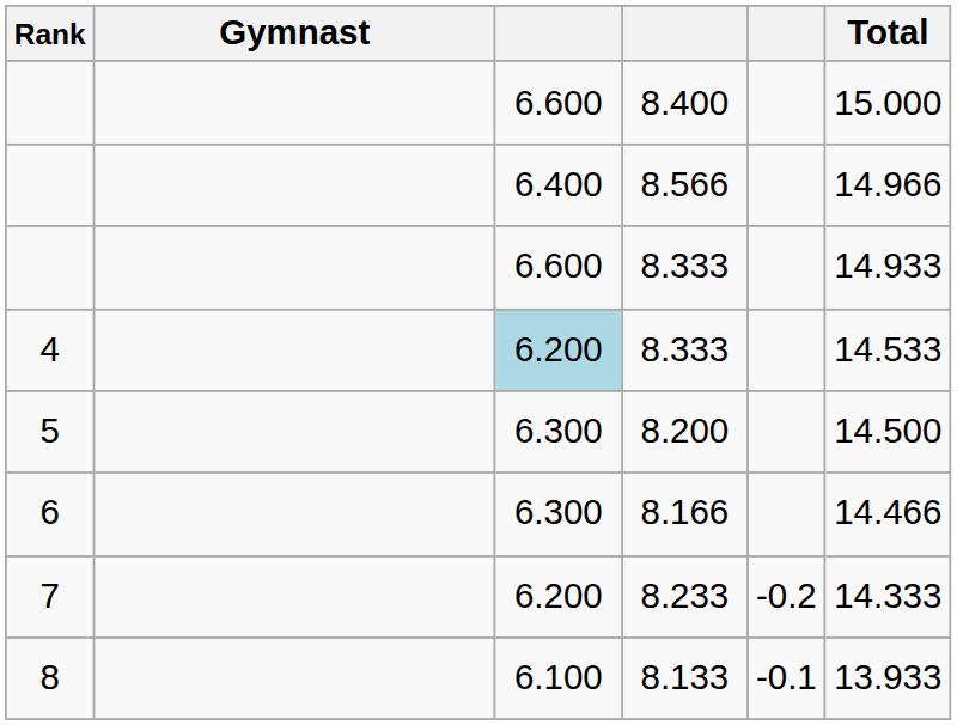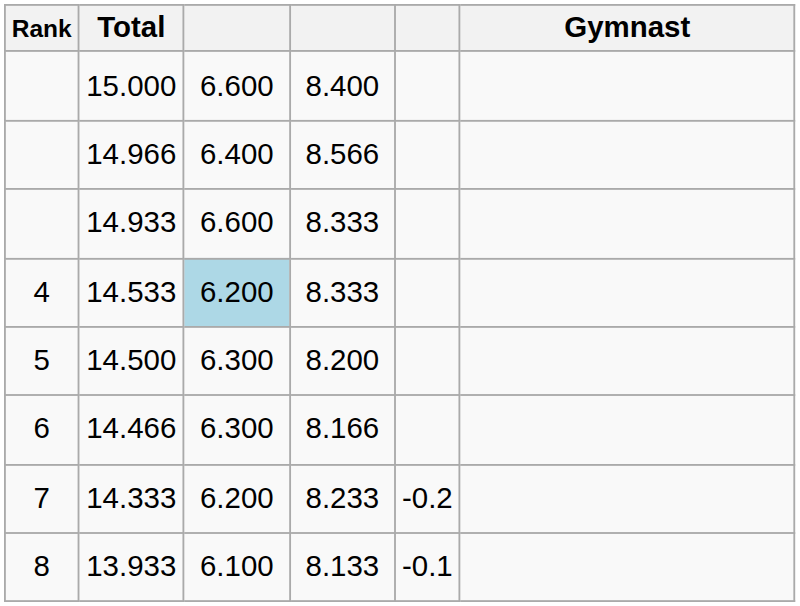 <table style="text-align:center;" class="wikitable sortable">
 <tr>
 <th scope="col" style="width:15px;"><small>Rank</small></th>
-<th scope="col" style="width:175px;">Gymnast</th>
+<th scope="col" style="width:50px;">Total</th>
 <th scope="col" style="width:50px;"><small></small></th>
 <th scope="col" style="width:50px;"><small></small></th>
 <th scope="col" style="width:20px;"><small></small></th>
-<th scope="col" style="width:50px;">Total</th>
+<th scope="col" style="width:175px;">Gymnast</th>
 </tr>
 <tr>
 <td scope="row" style="text-align:center"></td>
-<td style="height:30px; text-align:left;"></td>
+<td>15.000</td>
 <td>6.600</td>
 <td>8.400</td>
 <td></td>
-<td>15.000</td>
+<td style="height:30px; text-align:left;"></td>
 </tr>
 <tr>
 <td scope="row" style="text-align:center"></td>
-<td style="height:30px; text-align:left;"></td>
+<td>14.966</td>
 <td>6.400</td>
 <td>8.566</td>
 <td></td>
-<td>14.966</td>
+<td style="height:30px; text-align:left;"></td>
 </tr>
 <tr>
 <td scope="row" style="text-align:center"></td>
-<td style="height:30px; text-align:left;"></td>
+<td>14.933</td>
 <td>6.600</td>
 <td>8.333</td>
 <td></td>
-<td>14.933</td>
+<td style="height:30px; text-align:left;"></td>
 </tr>
 <tr>
 <td scope="row" style="text-align:center">4</td>
-<td style="height:30px; text-align:left;"></td>
+<td>14.533</td>
 <td style="background: lightblue;">6.200</td>
 <td>8.333</td>
 <td></td>
-<td>14.533</td>
+<td style="height:30px; text-align:left;"></td>
 </tr>
 <tr>
 <td scope="row" style="text-align:center">5</td>
-<td style="height:30px; text-align:left;"></td>
+<td>14.500</td>
 <td>6.300</td>
 <td>8.200</td>
 <td></td>
-<td>14.500</td>
+<td style="height:30px; text-align:left;"></td>
 </tr>
 <tr>
 <td scope="row" style="text-align:center">6</td>
-<td style="height:30px; text-align:left;"></td>
+<td>14.466</td>
 <td>6.300</td>
 <td>8.166</td>
 <td></td>
-<td>14.466</td>
+<td style="height:30px; text-align:left;"></td>
 </tr>
 <tr>
 <td scope="row" style="text-align:center">7</td>
-<td style="height:30px; text-align:left;"></td>
+<td>14.333</td>
 <td>6.200</td>
 <td>8.233</td>
 <td>-0.2</td>
-<td>14.333</td>
+<td style="height:30px; text-align:left;"></td>
 </tr>
 <tr>
 <td scope="row" style="text-align:center">8</td>
-<td style="height:30px; text-align:left;"></td>
+<td>13.933</td>
 <td>6.100</td>
 <td>8.133</td>
 <td>-0.1</td>
-<td>13.933</td>
+<td style="height:30px; text-align:left;"></td>
 </tr>
 </table>
